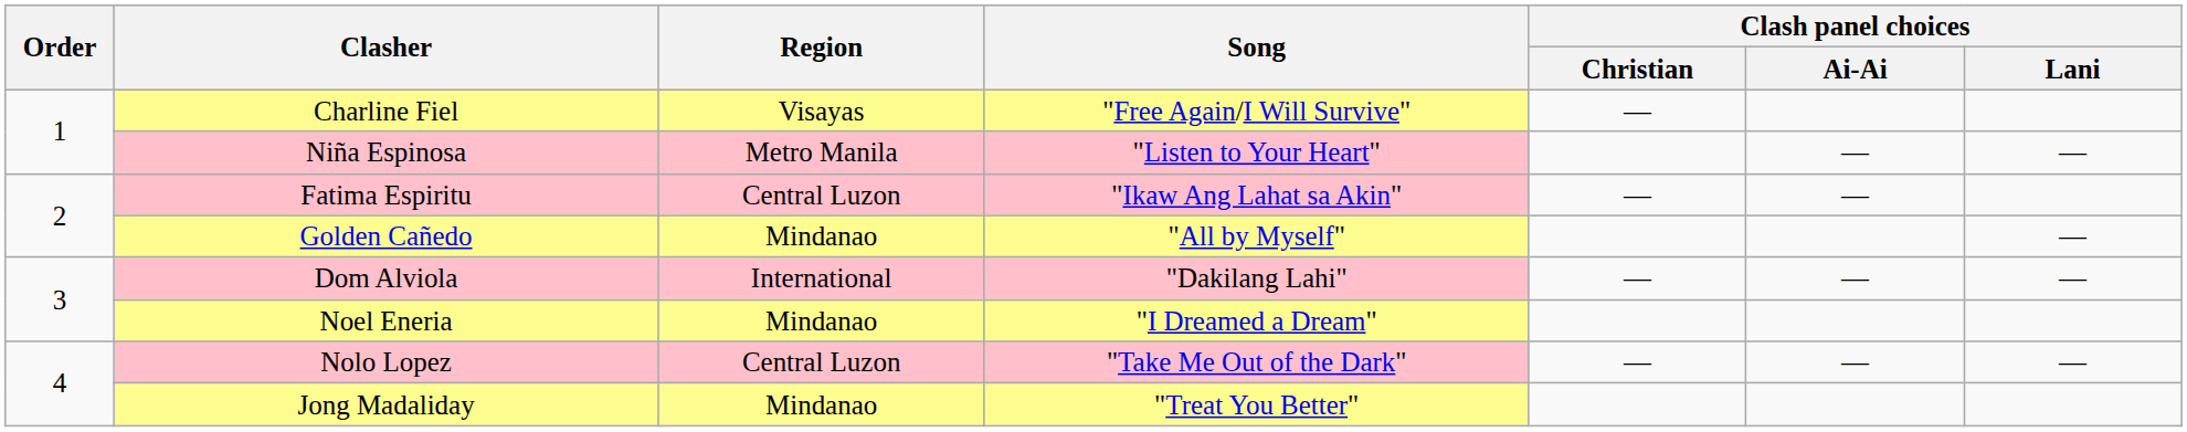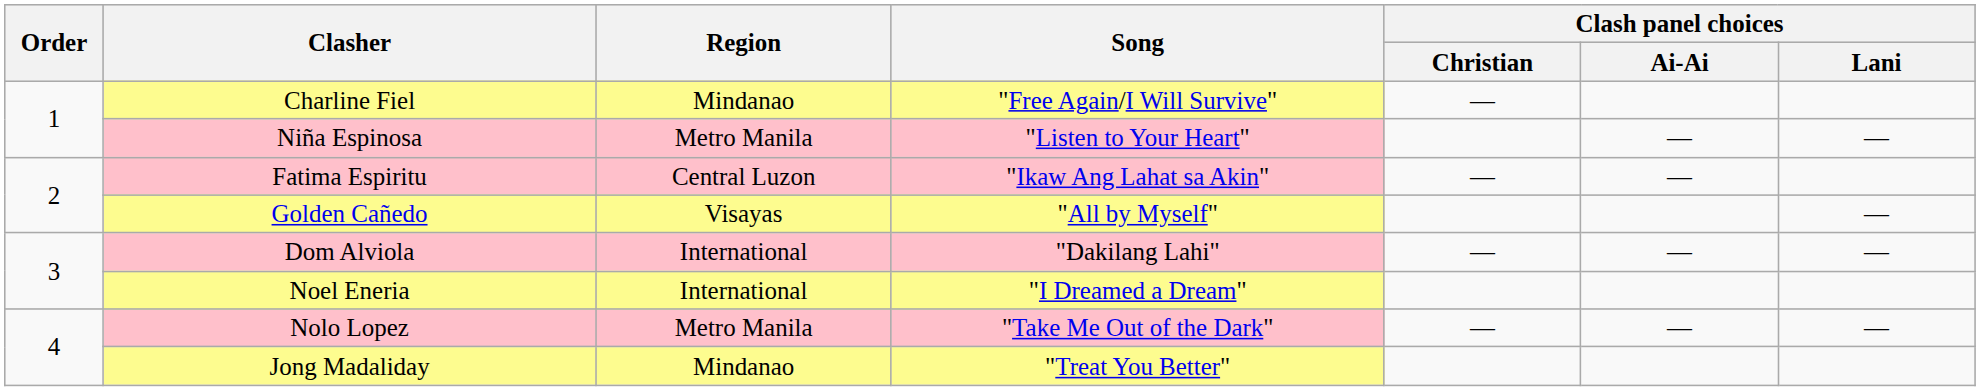 <table class="wikitable" style="text-align:center; line-height:17px; width:100%;">
 <tr>
 <th rowspan="2" width="5%">Order</th>
 <th rowspan="2" width="25%">Clasher</th>
 <th rowspan="2">Region</th>
 <th rowspan="2" width="25%">Song</th>
 <th colspan="3" width="30%">Clash panel choices</th>
 </tr>
 <tr>
 <th width="10%">Christian</th>
 <th width="10%">Ai-Ai</th>
 <th width="10%">Lani</th>
 </tr>
 <tr>
 <td rowspan="2">1</td>
 <td style="background:#fdfc8f;">Charline Fiel</td>
-<td style="background:#fdfc8f;">Visayas</td>
+<td style="background:#fdfc8f;">Mindanao</td>
 <td style="background:#fdfc8f;">"<a href='#'>Free Again</a>/<a href='#'>I Will Survive</a>"</td>
 <td>—</td>
 <td><strong></strong></td>
 <td><strong></strong></td>
 </tr>
 <tr>
 <td style="background:pink;">Niña Espinosa</td>
 <td style="background:pink;">Metro Manila</td>
 <td style="background:pink;">"<a href='#'>Listen to Your Heart</a>"</td>
 <td><strong></strong></td>
 <td>—</td>
 <td>—</td>
 </tr>
 <tr>
 <td rowspan="2">2</td>
 <td style="background:pink;">Fatima Espiritu</td>
 <td style="background:pink;">Central Luzon</td>
 <td style="background:pink;">"<a href='#'>Ikaw Ang Lahat sa Akin</a>"</td>
 <td>—</td>
 <td>—</td>
 <td><strong></strong></td>
 </tr>
 <tr>
 <td style="background:#fdfc8f;"><a href='#'>Golden Cañedo</a></td>
-<td style="background:#fdfc8f;">Mindanao</td>
+<td style="background:#fdfc8f;">Visayas</td>
 <td style="background:#fdfc8f;">"<a href='#'>All by Myself</a>"</td>
 <td><strong></strong></td>
 <td><strong></strong></td>
 <td>—</td>
 </tr>
 <tr>
 <td rowspan="2">3</td>
 <td style="background:pink;">Dom Alviola</td>
 <td style="background:pink;">International</td>
 <td style="background:pink;">"Dakilang Lahi"</td>
 <td>—</td>
 <td>—</td>
 <td>—</td>
 </tr>
 <tr>
 <td style="background:#fdfc8f;">Noel Eneria</td>
-<td style="background:#fdfc8f;">Mindanao</td>
+<td style="background:#fdfc8f;">International</td>
 <td style="background:#fdfc8f;">"<a href='#'>I Dreamed a Dream</a>"</td>
 <td><strong></strong></td>
 <td><strong></strong></td>
 <td><strong></strong></td>
 </tr>
 <tr>
 <td rowspan="2">4</td>
 <td style="background:pink;">Nolo Lopez</td>
-<td style="background:pink;">Central Luzon</td>
+<td style="background:pink;">Metro Manila</td>
 <td style="background:pink;">"<a href='#'>Take Me Out of the Dark</a>"</td>
 <td>—</td>
 <td>—</td>
 <td>—</td>
 </tr>
 <tr>
 <td style="background:#fdfc8f;">Jong Madaliday</td>
 <td style="background:#fdfc8f;">Mindanao</td>
 <td style="background:#fdfc8f;">"<a href='#'>Treat You Better</a>"</td>
 <td><strong></strong></td>
 <td><strong></strong></td>
 <td><strong></strong></td>
 </tr>
 </table>
